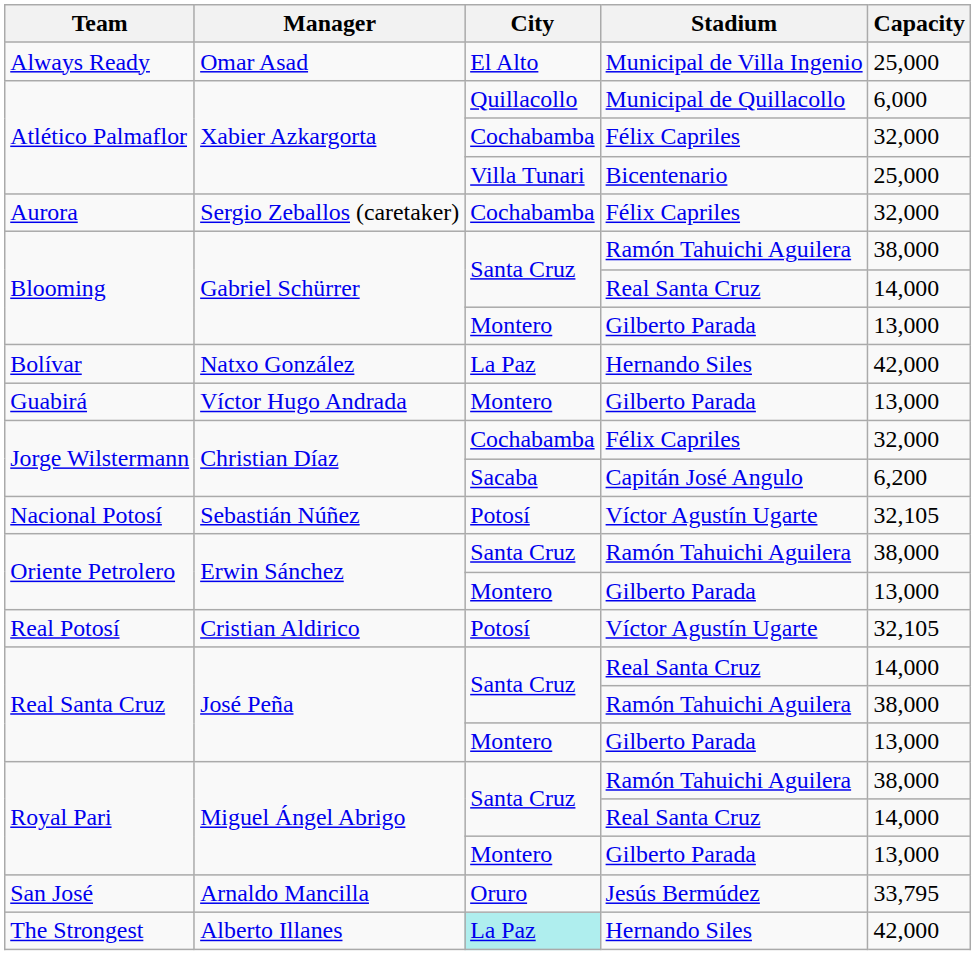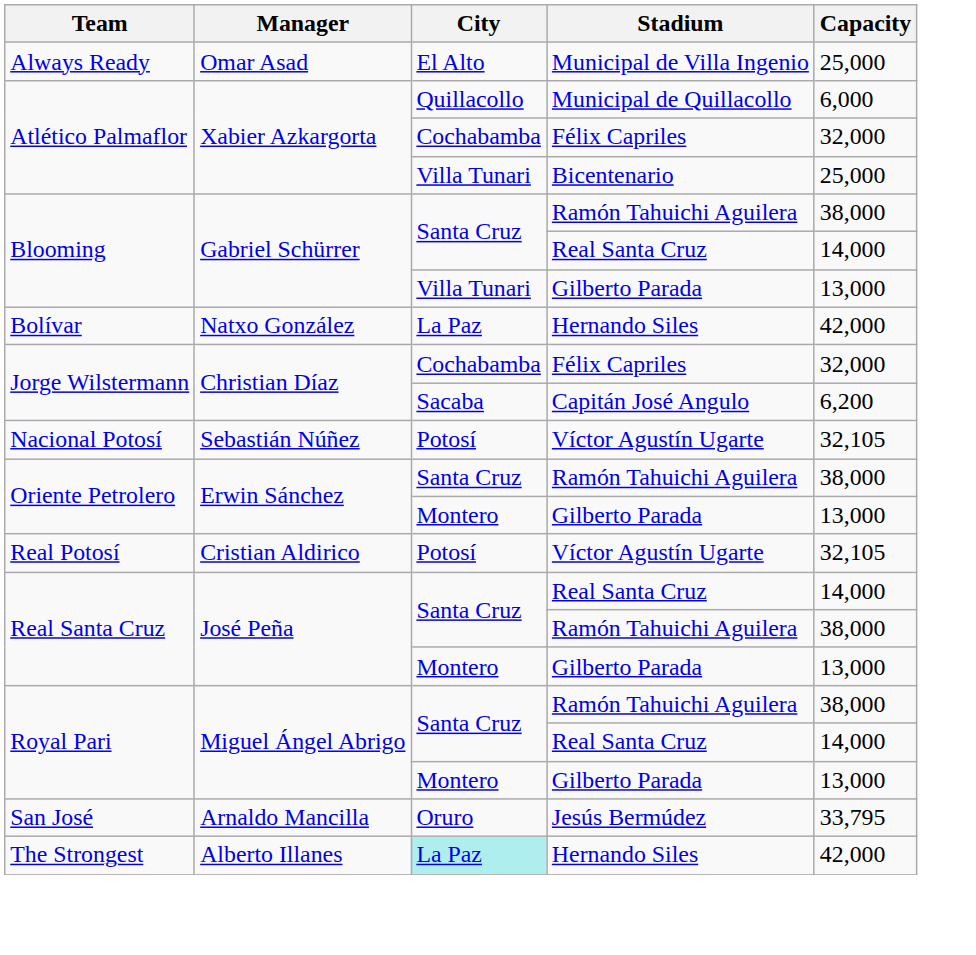 <table class="wikitable sortable">
 <tr>
 <th>Team</th>
 <th>Manager</th>
 <th>City</th>
 <th>Stadium</th>
 <th>Capacity</th>
 </tr>
 <tr>
 <td><a href='#'>Always Ready</a></td>
 <td> <a href='#'>Omar Asad</a></td>
 <td><a href='#'>El Alto</a></td>
 <td><a href='#'>Municipal de Villa Ingenio</a></td>
 <td>25,000</td>
 </tr>
 <tr>
 <td rowspan=3><a href='#'>Atlético Palmaflor</a></td>
 <td rowspan=3> <a href='#'>Xabier Azkargorta</a></td>
 <td><a href='#'>Quillacollo</a></td>
 <td><a href='#'>Municipal de Quillacollo</a></td>
 <td>6,000</td>
 </tr>
 <tr>
 <td><a href='#'>Cochabamba</a></td>
 <td><a href='#'>Félix Capriles</a></td>
 <td>32,000</td>
 </tr>
 <tr>
 <td><a href='#'>Villa Tunari</a></td>
 <td><a href='#'>Bicentenario</a></td>
 <td>25,000</td>
 </tr>
 <tr>
-<td><a href='#'>Aurora</a></td>
-<td> <a href='#'>Sergio Zeballos</a> (caretaker)</td>
-<td><a href='#'>Cochabamba</a></td>
-<td><a href='#'>Félix Capriles</a></td>
-<td>32,000</td>
-</tr>
-<tr>
 <td rowspan=3><a href='#'>Blooming</a></td>
 <td rowspan=3> <a href='#'>Gabriel Schürrer</a></td>
 <td rowspan=2><a href='#'>Santa Cruz</a></td>
 <td><a href='#'>Ramón Tahuichi Aguilera</a></td>
 <td>38,000</td>
 </tr>
 <tr>
 <td><a href='#'>Real Santa Cruz</a></td>
 <td>14,000</td>
 </tr>
 <tr>
-<td><a href='#'>Montero</a></td>
+<td><a href='#'>Villa Tunari</a></td>
 <td><a href='#'>Gilberto Parada</a></td>
 <td>13,000</td>
 </tr>
 <tr>
 <td><a href='#'>Bolívar</a></td>
 <td> <a href='#'>Natxo González</a></td>
 <td><a href='#'>La Paz</a></td>
 <td><a href='#'>Hernando Siles</a></td>
 <td>42,000</td>
-</tr>
-<tr>
-<td><a href='#'>Guabirá</a></td>
-<td> <a href='#'>Víctor Hugo Andrada</a></td>
-<td><a href='#'>Montero</a></td>
-<td><a href='#'>Gilberto Parada</a></td>
-<td>13,000</td>
 </tr>
 <tr>
 <td rowspan=2><a href='#'>Jorge Wilstermann</a></td>
 <td rowspan=2> <a href='#'>Christian Díaz</a></td>
 <td><a href='#'>Cochabamba</a></td>
 <td><a href='#'>Félix Capriles</a></td>
 <td>32,000</td>
 </tr>
 <tr>
 <td><a href='#'>Sacaba</a></td>
 <td><a href='#'>Capitán José Angulo</a></td>
 <td>6,200</td>
 </tr>
 <tr>
 <td><a href='#'>Nacional Potosí</a></td>
 <td> <a href='#'>Sebastián Núñez</a></td>
 <td><a href='#'>Potosí</a></td>
 <td><a href='#'>Víctor Agustín Ugarte</a></td>
 <td>32,105</td>
 </tr>
 <tr>
 <td rowspan=2><a href='#'>Oriente Petrolero</a></td>
 <td rowspan=2> <a href='#'>Erwin Sánchez</a></td>
 <td><a href='#'>Santa Cruz</a></td>
 <td><a href='#'>Ramón Tahuichi Aguilera</a></td>
 <td>38,000</td>
 </tr>
 <tr>
 <td><a href='#'>Montero</a></td>
 <td><a href='#'>Gilberto Parada</a></td>
 <td>13,000</td>
 </tr>
 <tr>
 <td><a href='#'>Real Potosí</a></td>
 <td> <a href='#'>Cristian Aldirico</a></td>
 <td><a href='#'>Potosí</a></td>
 <td><a href='#'>Víctor Agustín Ugarte</a></td>
 <td>32,105</td>
 </tr>
 <tr>
 <td rowspan=3><a href='#'>Real Santa Cruz</a></td>
 <td rowspan=3> <a href='#'>José Peña</a></td>
 <td rowspan=2><a href='#'>Santa Cruz</a></td>
 <td><a href='#'>Real Santa Cruz</a></td>
 <td>14,000</td>
 </tr>
 <tr>
 <td><a href='#'>Ramón Tahuichi Aguilera</a></td>
 <td>38,000</td>
 </tr>
 <tr>
 <td><a href='#'>Montero</a></td>
 <td><a href='#'>Gilberto Parada</a></td>
 <td>13,000</td>
 </tr>
 <tr>
 <td rowspan=3><a href='#'>Royal Pari</a></td>
 <td rowspan=3> <a href='#'>Miguel Ángel Abrigo</a></td>
 <td rowspan=2><a href='#'>Santa Cruz</a></td>
 <td><a href='#'>Ramón Tahuichi Aguilera</a></td>
 <td>38,000</td>
 </tr>
 <tr>
 <td><a href='#'>Real Santa Cruz</a></td>
 <td>14,000</td>
 </tr>
 <tr>
 <td><a href='#'>Montero</a></td>
 <td><a href='#'>Gilberto Parada</a></td>
 <td>13,000</td>
 </tr>
 <tr>
 <td><a href='#'>San José</a></td>
 <td> <a href='#'>Arnaldo Mancilla</a></td>
 <td><a href='#'>Oruro</a></td>
 <td><a href='#'>Jesús Bermúdez</a></td>
 <td>33,795</td>
 </tr>
 <tr>
 <td><a href='#'>The Strongest</a></td>
 <td> <a href='#'>Alberto Illanes</a></td>
 <td style="background: paleturquoise;"><a href='#'>La Paz</a></td>
 <td><a href='#'>Hernando Siles</a></td>
 <td>42,000</td>
 </tr>
 </table>
